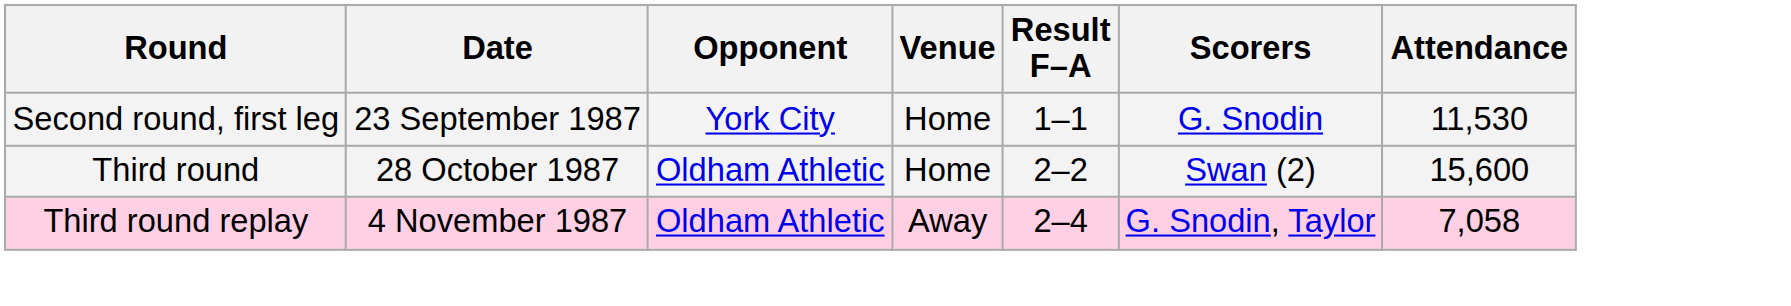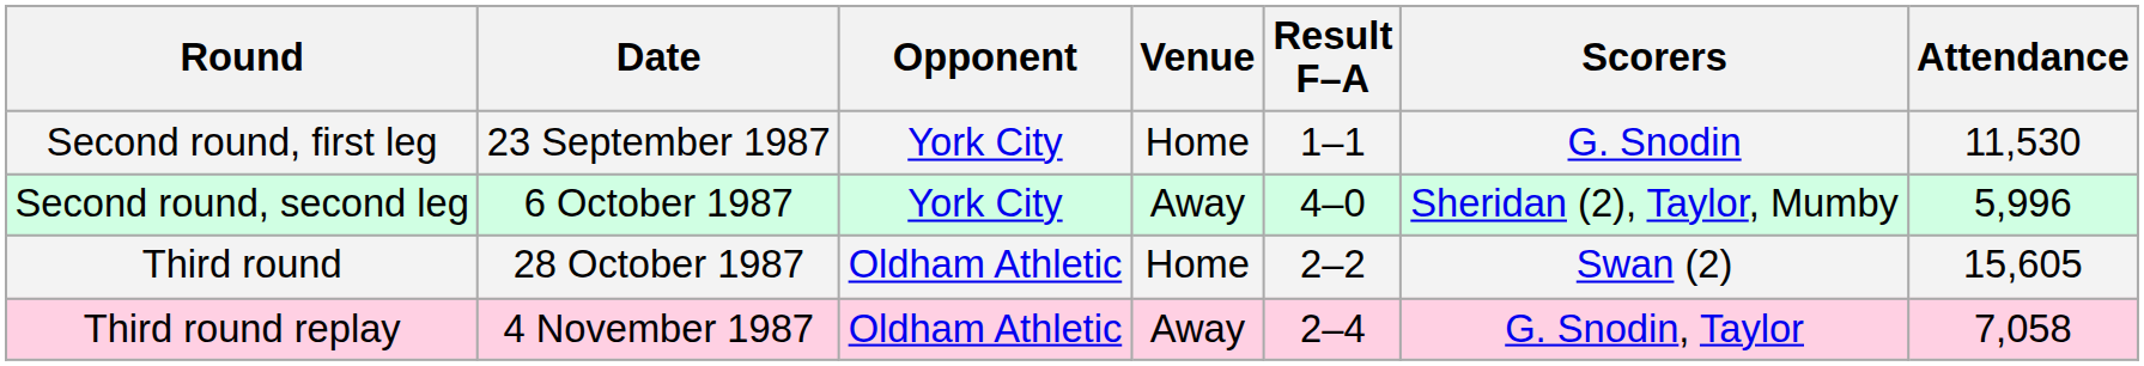 <table class="wikitable sortable" style="text-align:center;">
 <tr>
 <th>Round</th>
 <th>Date</th>
 <th>Opponent</th>
 <th>Venue</th>
 <th>Result<br>F–A</th>
 <th class=unsortable>Scorers</th>
 <th>Attendance</th>
 </tr>
 <tr bgcolor="#f3f3f3">
 <td>Second round, first leg</td>
 <td>23 September 1987</td>
 <td><a href='#'>York City</a></td>
 <td>Home</td>
 <td>1–1</td>
 <td><a href='#'>G. Snodin</a></td>
 <td>11,530</td>
 </tr>
+<tr bgcolor="#d0ffe3">
+<td>Second round, second leg</td>
+<td>6 October 1987</td>
+<td><a href='#'>York City</a></td>
+<td>Away</td>
+<td>4–0</td>
+<td><a href='#'>Sheridan</a> (2), <a href='#'>Taylor</a>, Mumby</td>
+<td>5,996</td>
+</tr>
 <tr bgcolor="#f3f3f3">
 <td>Third round</td>
 <td>28 October 1987</td>
 <td><a href='#'>Oldham Athletic</a></td>
 <td>Home</td>
 <td>2–2</td>
 <td><a href='#'>Swan</a> (2)</td>
-<td>15,600</td>
+<td>15,605</td>
 </tr>
 <tr bgcolor="#ffd0e3">
 <td>Third round replay</td>
 <td>4 November 1987</td>
 <td><a href='#'>Oldham Athletic</a></td>
 <td>Away</td>
 <td>2–4 </td>
 <td><a href='#'>G. Snodin</a>, <a href='#'>Taylor</a></td>
 <td>7,058</td>
 </tr>
 </table>
